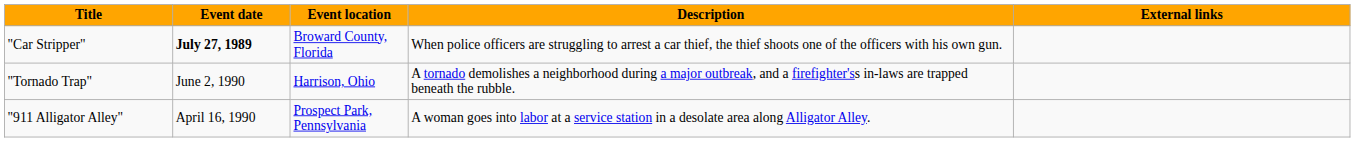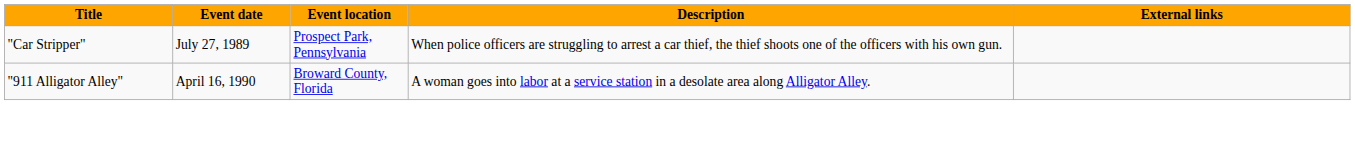 <table class="wikitable" style="width: 100%;">
 <tr>
 <th style="background: #FFA500; color: #000000; width: 10%;">Title</th>
 <th style="background: #FFA500; color: #000000; width: 7%;">Event date</th>
 <th style="background: #FFA500; color: #000000; width: 7%;">Event location</th>
 <th style="background: #FFA500; color: #000000; width: 36%;">Description</th>
 <th style="background: #FFA500; color: #000000; width: 20%;">External links</th>
 </tr>
 <tr>
 <td>"Car Stripper"</td>
-<td><strong>July 27, 1989</strong></td>
-<td><a href='#'>Broward County, Florida</a></td>
+<td>July 27, 1989</td>
+<td><a href='#'>Prospect Park, Pennsylvania</a></td>
 <td>When police officers are struggling to arrest a car thief, the thief shoots one of the officers with his own gun.</td>
-<td></td>
-</tr>
-<tr>
-<td>"Tornado Trap"</td>
-<td>June 2, 1990</td>
-<td><a href='#'>Harrison, Ohio</a></td>
-<td>A <a href='#'>tornado</a> demolishes a neighborhood during <a href='#'>a major outbreak</a>, and a <a href='#'>firefighter's</a>s in-laws are trapped beneath the rubble.</td>
 <td></td>
 </tr>
 <tr>
 <td>"911 Alligator Alley"</td>
 <td>April 16, 1990</td>
-<td><a href='#'>Prospect Park, Pennsylvania</a></td>
+<td><a href='#'>Broward County, Florida</a></td>
 <td>A woman goes into <a href='#'>labor</a> at a <a href='#'>service station</a> in a desolate area along <a href='#'>Alligator Alley</a>.</td>
 <td></td>
 </tr>
 </table>
